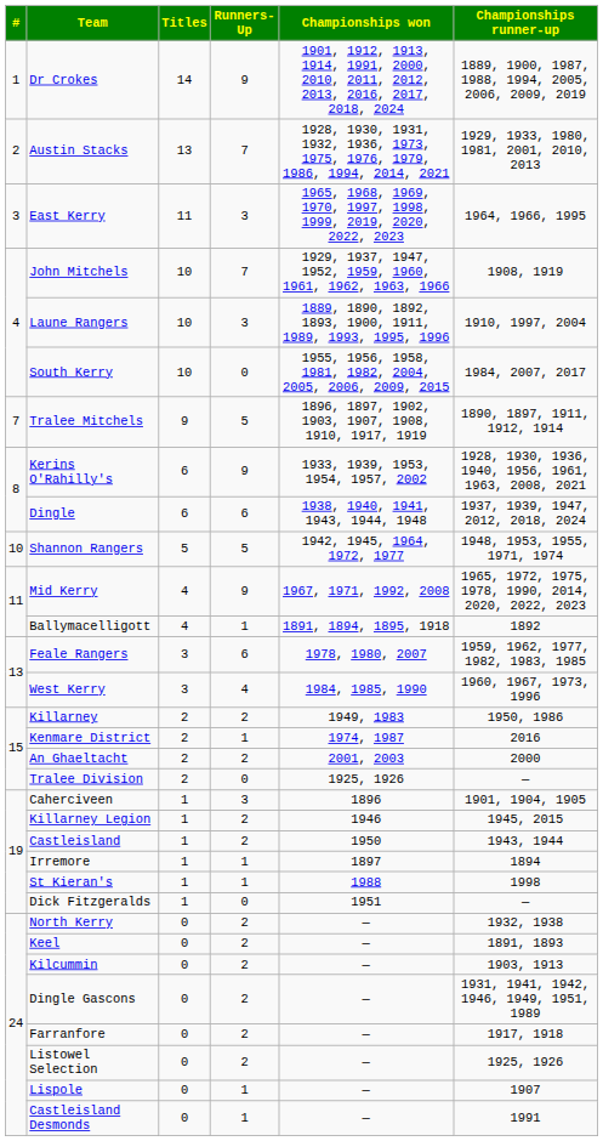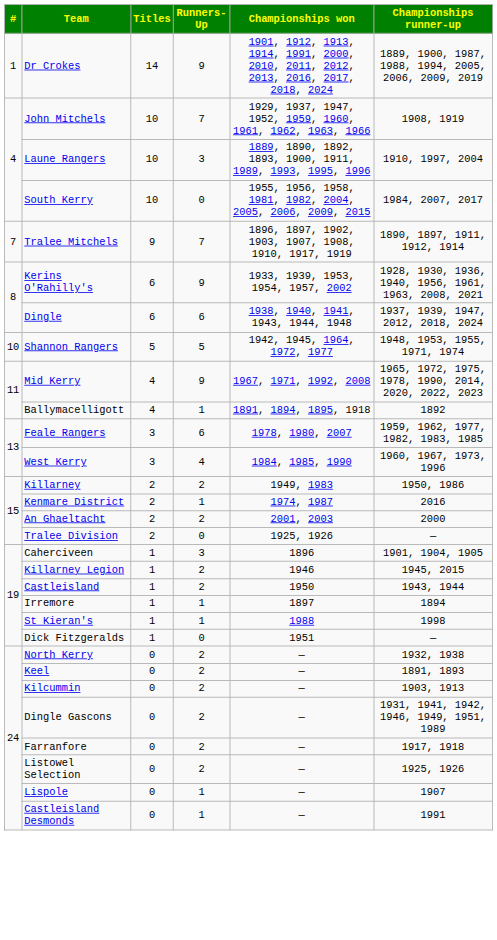 <table class="wikitable sortable" style="text-align:center;">
 <tr>
 <th style="background:green;color:yellow">#</th>
 <th style="background:green;color:yellow">Team</th>
 <th style="background:green;color:yellow">Titles</th>
 <th style="background:green;color:yellow">Runners-Up</th>
 <th style="background:green;color:yellow">Championships won</th>
 <th style="background:green;color:yellow">Championships runner-up</th>
 </tr>
 <tr>
 <td rowspan="1">1</td>
 <td style="text-align:left;"> <a href='#'>Dr Crokes</a></td>
 <td>14</td>
 <td>9</td>
 <td><a href='#'>1901</a>, <a href='#'>1912</a>, <a href='#'>1913</a>, <a href='#'>1914</a>, <a href='#'>1991</a>, <a href='#'>2000</a>, <a href='#'>2010</a>, <a href='#'>2011</a>, <a href='#'>2012</a>, <a href='#'>2013</a>, <a href='#'>2016</a>, <a href='#'>2017</a>, <a href='#'>2018</a>, <a href='#'>2024</a></td>
 <td>1889, 1900, 1987, 1988, 1994, 2005, 2006, 2009, 2019</td>
-</tr>
-<tr>
-<td rowspan="1">2</td>
-<td style="text-align:left;"> <a href='#'>Austin Stacks</a></td>
-<td>13</td>
-<td>7</td>
-<td>1928, 1930, 1931, 1932, 1936, <a href='#'>1973</a>, <a href='#'>1975</a>, <a href='#'>1976</a>, <a href='#'>1979</a>, <a href='#'>1986</a>, <a href='#'>1994</a>, <a href='#'>2014</a>, <a href='#'>2021</a></td>
-<td>1929, 1933, 1980, 1981, 2001, 2010, 2013</td>
-</tr>
-<tr>
-<td>3</td>
-<td style="text-align:left;"> <a href='#'>East Kerry</a></td>
-<td>11</td>
-<td>3</td>
-<td><a href='#'>1965</a>, <a href='#'>1968</a>, <a href='#'>1969</a>, <a href='#'>1970</a>, <a href='#'>1997</a>, <a href='#'>1998</a>, <a href='#'>1999</a>, <a href='#'>2019</a>, <a href='#'>2020</a>, <a href='#'>2022</a>, <a href='#'>2023</a></td>
-<td>1964, 1966, 1995</td>
 </tr>
 <tr>
 <td rowspan="3">4</td>
 <td style="text-align:left;"> <a href='#'>John Mitchels</a></td>
 <td>10</td>
 <td>7</td>
 <td>1929, 1937, 1947, 1952, <a href='#'>1959</a>, <a href='#'>1960</a>, <a href='#'>1961</a>, <a href='#'>1962</a>, <a href='#'>1963</a>, <a href='#'>1966</a></td>
 <td>1908, 1919</td>
 </tr>
 <tr>
 <td style="text-align:left;"> <a href='#'>Laune Rangers</a></td>
 <td>10</td>
 <td>3</td>
 <td><a href='#'>1889</a>, 1890, 1892, 1893, 1900, 1911, <a href='#'>1989</a>, <a href='#'>1993</a>, <a href='#'>1995</a>, <a href='#'>1996</a></td>
 <td>1910, 1997, 2004</td>
 </tr>
 <tr>
 <td style="text-align:left;"> <a href='#'>South Kerry</a></td>
 <td>10</td>
 <td>0</td>
 <td>1955, 1956, 1958, <a href='#'>1981</a>, <a href='#'>1982</a>, <a href='#'>2004</a>, <a href='#'>2005</a>, <a href='#'>2006</a>, <a href='#'>2009</a>, <a href='#'>2015</a></td>
 <td>1984, 2007, 2017</td>
 </tr>
 <tr>
 <td>7</td>
 <td style="text-align:left;"> <a href='#'>Tralee Mitchels</a></td>
 <td>9</td>
-<td>5</td>
+<td>7</td>
 <td>1896, 1897, 1902, 1903, 1907, 1908, 1910, 1917, 1919</td>
 <td>1890, 1897, 1911, 1912, 1914</td>
 </tr>
 <tr>
 <td rowspan="2">8</td>
 <td style="text-align:left;"> <a href='#'>Kerins O'Rahilly's</a></td>
 <td>6</td>
 <td>9</td>
 <td>1933, 1939, 1953, 1954, 1957, <a href='#'>2002</a></td>
 <td>1928, 1930, 1936, 1940, 1956, 1961, 1963, 2008, 2021</td>
 </tr>
 <tr>
 <td style="text-align:left;"> <a href='#'>Dingle</a></td>
 <td>6</td>
 <td>6</td>
 <td><a href='#'>1938</a>, <a href='#'>1940</a>, <a href='#'>1941</a>, 1943, 1944, 1948</td>
 <td>1937, 1939, 1947, 2012, 2018, 2024</td>
 </tr>
 <tr>
 <td>10</td>
 <td style="text-align:left;"> <a href='#'>Shannon Rangers</a></td>
 <td>5</td>
 <td>5</td>
 <td>1942, 1945, <a href='#'>1964</a>, <a href='#'>1972</a>, <a href='#'>1977</a></td>
 <td>1948, 1953, 1955, 1971, 1974</td>
 </tr>
 <tr>
 <td rowspan=2>11</td>
 <td style="text-align:left;"> <a href='#'>Mid Kerry</a></td>
 <td>4</td>
 <td>9</td>
 <td><a href='#'>1967</a>, <a href='#'>1971</a>, <a href='#'>1992</a>, <a href='#'>2008</a></td>
 <td>1965, 1972, 1975, 1978, 1990, 2014, 2020, 2022, 2023</td>
 </tr>
 <tr>
 <td style="text-align:left;"> Ballymacelligott</td>
 <td>4</td>
 <td>1</td>
 <td><a href='#'>1891</a>, <a href='#'>1894</a>, <a href='#'>1895</a>, 1918</td>
 <td>1892</td>
 </tr>
 <tr>
 <td rowspan="2">13</td>
 <td style="text-align:left;"> <a href='#'>Feale Rangers</a></td>
 <td>3</td>
 <td>6</td>
 <td><a href='#'>1978</a>, <a href='#'>1980</a>, <a href='#'>2007</a></td>
 <td>1959, 1962, 1977, 1982, 1983, 1985</td>
 </tr>
 <tr>
 <td style="text-align:left;"> <a href='#'>West Kerry</a></td>
 <td>3</td>
 <td>4</td>
 <td><a href='#'>1984</a>, <a href='#'>1985</a>, <a href='#'>1990</a></td>
 <td>1960, 1967, 1973, 1996</td>
 </tr>
 <tr>
 <td rowspan="4">15</td>
 <td style="text-align:left;"><a href='#'>Killarney</a></td>
 <td>2</td>
 <td>2</td>
 <td>1949, <a href='#'>1983</a></td>
 <td>1950, 1986</td>
 </tr>
 <tr>
 <td style="text-align:left;"> <a href='#'>Kenmare District</a></td>
 <td>2</td>
 <td>1</td>
 <td><a href='#'>1974</a>, <a href='#'>1987</a></td>
 <td>2016</td>
 </tr>
 <tr>
 <td style="text-align:left;"> <a href='#'>An Ghaeltacht</a></td>
 <td>2</td>
 <td>2</td>
 <td><a href='#'>2001</a>, <a href='#'>2003</a></td>
 <td>2000</td>
 </tr>
 <tr>
 <td style="text-align:left;"><a href='#'>Tralee Division</a></td>
 <td>2</td>
 <td>0</td>
 <td>1925, 1926</td>
 <td>—</td>
 </tr>
 <tr>
 <td rowspan="6">19</td>
 <td style="text-align:left;">Caherciveen</td>
 <td>1</td>
 <td>3</td>
 <td>1896</td>
 <td>1901, 1904, 1905</td>
 </tr>
 <tr>
 <td style="text-align:left;"> <a href='#'>Killarney Legion</a></td>
 <td>1</td>
 <td>2</td>
 <td>1946</td>
 <td>1945, 2015</td>
 </tr>
 <tr>
 <td style="text-align:left;"> <a href='#'>Castleisland</a></td>
 <td>1</td>
 <td>2</td>
 <td>1950</td>
 <td>1943, 1944</td>
 </tr>
 <tr>
 <td style="text-align:left;">Irremore</td>
 <td>1</td>
 <td>1</td>
 <td>1897</td>
 <td>1894</td>
 </tr>
 <tr>
 <td style="text-align:left;"> <a href='#'>St Kieran's</a></td>
 <td>1</td>
 <td>1</td>
 <td><a href='#'>1988</a></td>
 <td>1998</td>
 </tr>
 <tr>
 <td style="text-align:left;">Dick Fitzgeralds</td>
 <td>1</td>
 <td>0</td>
 <td>1951</td>
 <td>—</td>
 </tr>
 <tr>
 <td rowspan="8">24</td>
 <td style="text-align:left;"><a href='#'>North Kerry</a></td>
 <td>0</td>
 <td>2</td>
 <td>—</td>
 <td>1932, 1938</td>
 </tr>
 <tr>
 <td style="text-align:left;"><a href='#'>Keel</a></td>
 <td>0</td>
 <td>2</td>
 <td>—</td>
 <td>1891, 1893</td>
 </tr>
 <tr>
 <td style="text-align:left;"><a href='#'>Kilcummin</a></td>
 <td>0</td>
 <td>2</td>
 <td>—</td>
 <td>1903, 1913</td>
 </tr>
 <tr>
 <td style="text-align:left;">Dingle Gascons</td>
 <td>0</td>
 <td>2</td>
 <td>—</td>
 <td>1931, 1941, 1942, 1946, 1949, 1951, 1989</td>
 </tr>
 <tr>
 <td style="text-align:left;">Farranfore</td>
 <td>0</td>
 <td>2</td>
 <td>—</td>
 <td>1917, 1918</td>
 </tr>
 <tr>
 <td style="text-align:left;">Listowel Selection</td>
 <td>0</td>
 <td>2</td>
 <td>—</td>
 <td>1925, 1926</td>
 </tr>
 <tr>
 <td style="text-align:left;"><a href='#'>Lispole</a></td>
 <td>0</td>
 <td>1</td>
 <td>—</td>
 <td>1907</td>
 </tr>
 <tr>
 <td style="text-align:left;"><a href='#'>Castleisland Desmonds</a></td>
 <td>0</td>
 <td>1</td>
 <td>—</td>
 <td>1991</td>
 </tr>
 </table>
